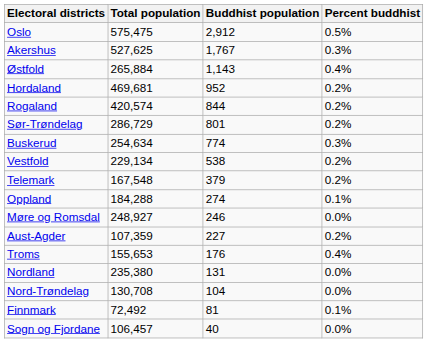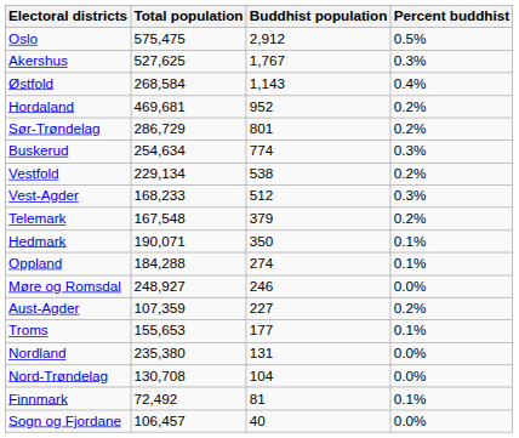 <table class="wikitable">
 <tr>
 <th>Electoral districts</th>
 <th>Total population</th>
 <th>Buddhist population</th>
 <th>Percent buddhist</th>
 </tr>
 <tr>
 <td><a href='#'>Oslo</a></td>
 <td>575,475</td>
 <td>2,912</td>
 <td>0.5%</td>
 </tr>
 <tr>
 <td><a href='#'>Akershus</a></td>
 <td>527,625</td>
 <td>1,767</td>
 <td>0.3%</td>
 </tr>
 <tr>
 <td><a href='#'>Østfold</a></td>
-<td>265,884</td>
+<td>268,584</td>
 <td>1,143</td>
 <td>0.4%</td>
 </tr>
 <tr>
 <td><a href='#'>Hordaland</a></td>
 <td>469,681</td>
 <td>952</td>
-<td>0.2%</td>
-</tr>
-<tr>
-<td><a href='#'>Rogaland</a></td>
-<td>420,574</td>
-<td>844</td>
 <td>0.2%</td>
 </tr>
 <tr>
 <td><a href='#'>Sør-Trøndelag</a></td>
 <td>286,729</td>
 <td>801</td>
 <td>0.2%</td>
 </tr>
 <tr>
 <td><a href='#'>Buskerud</a></td>
 <td>254,634</td>
 <td>774</td>
 <td>0.3%</td>
 </tr>
 <tr>
 <td><a href='#'>Vestfold</a></td>
 <td>229,134</td>
 <td>538</td>
 <td>0.2%</td>
 </tr>
 <tr>
+<td><a href='#'>Vest-Agder</a></td>
+<td>168,233</td>
+<td>512</td>
+<td>0.3%</td>
+</tr>
+<tr>
 <td><a href='#'>Telemark</a></td>
 <td>167,548</td>
 <td>379</td>
 <td>0.2%</td>
+</tr>
+<tr>
+<td><a href='#'>Hedmark</a></td>
+<td>190,071</td>
+<td>350</td>
+<td>0.1%</td>
 </tr>
 <tr>
 <td><a href='#'>Oppland</a></td>
 <td>184,288</td>
 <td>274</td>
 <td>0.1%</td>
 </tr>
 <tr>
 <td><a href='#'>Møre og Romsdal</a></td>
 <td>248,927</td>
 <td>246</td>
 <td>0.0%</td>
 </tr>
 <tr>
 <td><a href='#'>Aust-Agder</a></td>
 <td>107,359</td>
 <td>227</td>
 <td>0.2%</td>
 </tr>
 <tr>
 <td><a href='#'>Troms</a></td>
 <td>155,653</td>
-<td>176</td>
-<td>0.4%</td>
+<td>177</td>
+<td>0.1%</td>
 </tr>
 <tr>
 <td><a href='#'>Nordland</a></td>
 <td>235,380</td>
 <td>131</td>
 <td>0.0%</td>
 </tr>
 <tr>
 <td><a href='#'>Nord-Trøndelag</a></td>
 <td>130,708</td>
 <td>104</td>
 <td>0.0%</td>
 </tr>
 <tr>
 <td><a href='#'>Finnmark</a></td>
 <td>72,492</td>
 <td>81</td>
 <td>0.1%</td>
 </tr>
 <tr>
 <td><a href='#'>Sogn og Fjordane</a></td>
 <td>106,457</td>
 <td>40</td>
 <td>0.0%</td>
 </tr>
 </table>
